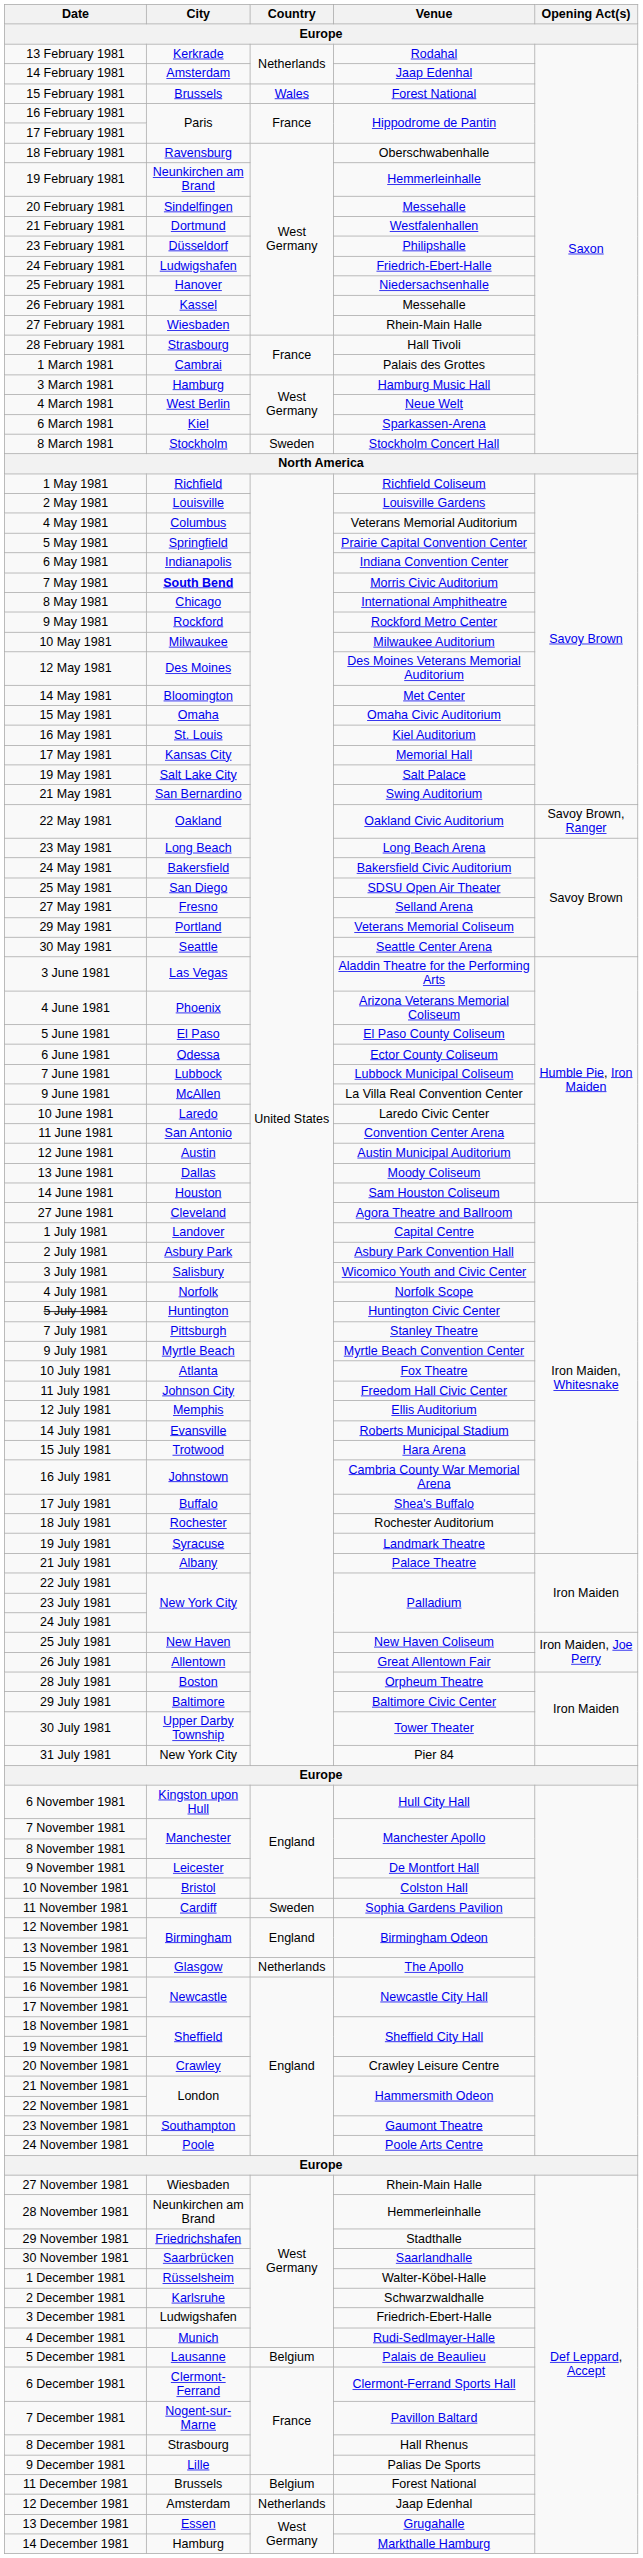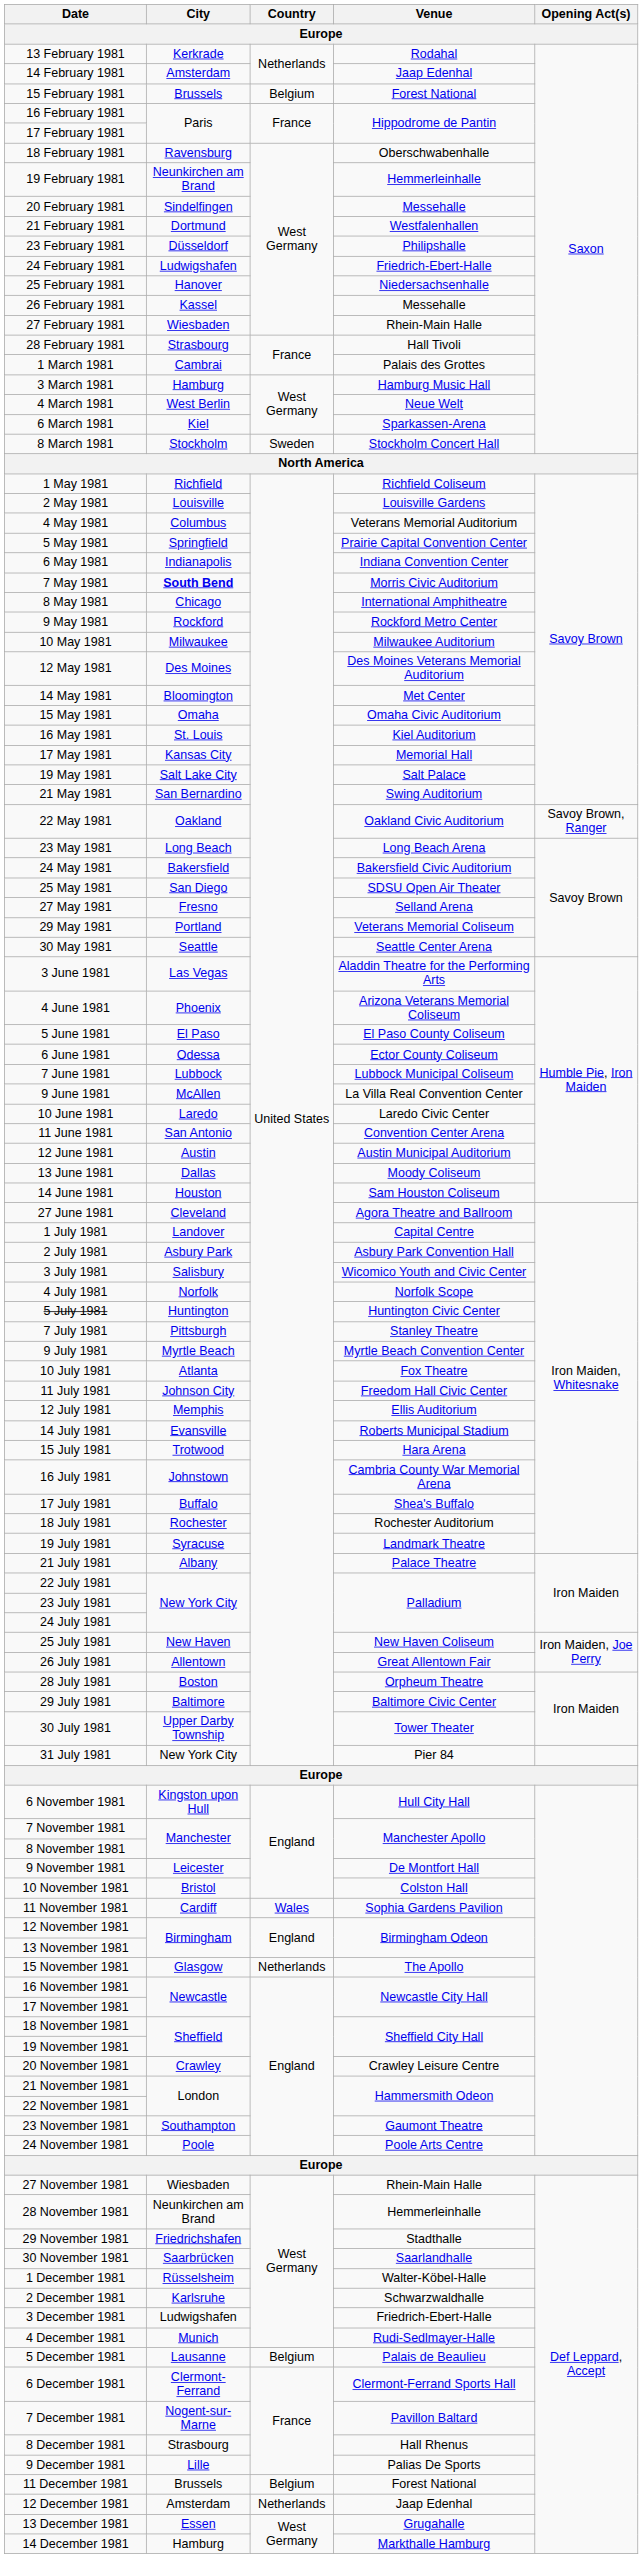 <table class="wikitable" style="text-align:center;">
 <tr>
 <th width="175">Date</th>
 <th width="125">City</th>
 <th width="100">Country</th>
 <th width="250">Venue</th>
 <th width="125">Opening Act(s)</th>
 </tr>
 <tr>
 <th colspan="5">Europe</th>
 </tr>
 <tr>
 <td>13 February 1981</td>
 <td><a href='#'>Kerkrade</a></td>
 <td rowspan="2">Netherlands</td>
 <td><a href='#'>Rodahal</a></td>
 <td rowspan="20"><a href='#'>Saxon</a></td>
 </tr>
 <tr>
 <td>14 February 1981</td>
 <td><a href='#'>Amsterdam</a></td>
 <td><a href='#'>Jaap Edenhal</a></td>
 </tr>
 <tr>
 <td>15 February 1981</td>
 <td><a href='#'>Brussels</a></td>
-<td><a href='#'>Wales</a></td>
+<td>Belgium</td>
 <td><a href='#'>Forest National</a></td>
 </tr>
 <tr>
 <td>16 February 1981</td>
 <td rowspan="2">Paris</td>
 <td rowspan="2">France</td>
 <td rowspan="2"><a href='#'>Hippodrome de Pantin</a></td>
 </tr>
 <tr>
 <td>17 February 1981</td>
 </tr>
 <tr>
 <td>18 February 1981</td>
 <td><a href='#'>Ravensburg</a></td>
 <td rowspan="9">West Germany</td>
 <td>Oberschwabenhalle</td>
 </tr>
 <tr>
 <td>19 February 1981</td>
 <td><a href='#'>Neunkirchen am Brand</a></td>
 <td><a href='#'>Hemmerleinhalle</a></td>
 </tr>
 <tr>
 <td>20 February 1981</td>
 <td><a href='#'>Sindelfingen</a></td>
 <td><a href='#'>Messehalle</a></td>
 </tr>
 <tr>
 <td>21 February 1981</td>
 <td><a href='#'>Dortmund</a></td>
 <td><a href='#'>Westfalenhallen</a></td>
 </tr>
 <tr>
 <td>23 February 1981</td>
 <td><a href='#'>Düsseldorf</a></td>
 <td><a href='#'>Philipshalle</a></td>
 </tr>
 <tr>
 <td>24 February 1981</td>
 <td><a href='#'>Ludwigshafen</a></td>
 <td><a href='#'>Friedrich-Ebert-Halle</a></td>
 </tr>
 <tr>
 <td>25 February 1981</td>
 <td><a href='#'>Hanover</a></td>
 <td><a href='#'>Niedersachsenhalle</a></td>
 </tr>
 <tr>
 <td>26 February 1981</td>
 <td><a href='#'>Kassel</a></td>
 <td>Messehalle</td>
 </tr>
 <tr>
 <td>27 February 1981</td>
 <td><a href='#'>Wiesbaden</a></td>
 <td>Rhein-Main Halle</td>
 </tr>
 <tr>
 <td>28 February 1981</td>
 <td><a href='#'>Strasbourg</a></td>
 <td rowspan="2">France</td>
 <td>Hall Tivoli</td>
 </tr>
 <tr>
 <td>1 March 1981</td>
 <td><a href='#'>Cambrai</a></td>
 <td>Palais des Grottes</td>
 </tr>
 <tr>
 <td>3 March 1981</td>
 <td><a href='#'>Hamburg</a></td>
 <td rowspan="3">West Germany</td>
 <td><a href='#'>Hamburg Music Hall</a></td>
 </tr>
 <tr>
 <td>4 March 1981</td>
 <td><a href='#'>West Berlin</a></td>
 <td><a href='#'>Neue Welt</a></td>
 </tr>
 <tr>
 <td>6 March 1981</td>
 <td><a href='#'>Kiel</a></td>
 <td><a href='#'>Sparkassen-Arena</a></td>
 </tr>
 <tr>
 <td>8 March 1981</td>
 <td><a href='#'>Stockholm</a></td>
 <td>Sweden</td>
 <td><a href='#'>Stockholm Concert Hall</a></td>
 </tr>
 <tr>
 <th colspan="5">North America</th>
 </tr>
 <tr>
 <td>1 May 1981</td>
 <td><a href='#'>Richfield</a></td>
 <td rowspan="61">United States</td>
 <td><a href='#'>Richfield Coliseum</a></td>
 <td rowspan="16"><a href='#'>Savoy Brown</a></td>
 </tr>
 <tr>
 <td>2 May 1981</td>
 <td><a href='#'>Louisville</a></td>
 <td><a href='#'>Louisville Gardens</a></td>
 </tr>
 <tr>
 <td>4 May 1981</td>
 <td><a href='#'>Columbus</a></td>
 <td>Veterans Memorial Auditorium</td>
 </tr>
 <tr>
 <td>5 May 1981</td>
 <td><a href='#'>Springfield</a></td>
 <td><a href='#'>Prairie Capital Convention Center</a></td>
 </tr>
 <tr>
 <td>6 May 1981</td>
 <td><a href='#'>Indianapolis</a></td>
 <td><a href='#'>Indiana Convention Center</a></td>
 </tr>
 <tr>
 <td>7 May 1981</td>
 <td><strong><a href='#'>South Bend</a></strong></td>
 <td><a href='#'>Morris Civic Auditorium</a></td>
 </tr>
 <tr>
 <td>8 May 1981</td>
 <td><a href='#'>Chicago</a></td>
 <td><a href='#'>International Amphitheatre</a></td>
 </tr>
 <tr>
 <td>9 May 1981</td>
 <td><a href='#'>Rockford</a></td>
 <td><a href='#'>Rockford Metro Center</a></td>
 </tr>
 <tr>
 <td>10 May 1981</td>
 <td><a href='#'>Milwaukee</a></td>
 <td><a href='#'>Milwaukee Auditorium</a></td>
 </tr>
 <tr>
 <td>12 May 1981</td>
 <td><a href='#'>Des Moines</a></td>
 <td><a href='#'>Des Moines Veterans Memorial Auditorium</a></td>
 </tr>
 <tr>
 <td>14 May 1981</td>
 <td><a href='#'>Bloomington</a></td>
 <td><a href='#'>Met Center</a></td>
 </tr>
 <tr>
 <td>15 May 1981</td>
 <td><a href='#'>Omaha</a></td>
 <td><a href='#'>Omaha Civic Auditorium</a></td>
 </tr>
 <tr>
 <td>16 May 1981</td>
 <td><a href='#'>St. Louis</a></td>
 <td><a href='#'>Kiel Auditorium</a></td>
 </tr>
 <tr>
 <td>17 May 1981</td>
 <td><a href='#'>Kansas City</a></td>
 <td><a href='#'>Memorial Hall</a></td>
 </tr>
 <tr>
 <td>19 May 1981</td>
 <td><a href='#'>Salt Lake City</a></td>
 <td><a href='#'>Salt Palace</a></td>
 </tr>
 <tr>
 <td>21 May 1981</td>
 <td><a href='#'>San Bernardino</a></td>
 <td><a href='#'>Swing Auditorium</a></td>
 </tr>
 <tr>
 <td>22 May 1981</td>
 <td><a href='#'>Oakland</a></td>
 <td><a href='#'>Oakland Civic Auditorium</a></td>
 <td>Savoy Brown, <a href='#'>Ranger</a></td>
 </tr>
 <tr>
 <td>23 May 1981</td>
 <td><a href='#'>Long Beach</a></td>
 <td><a href='#'>Long Beach Arena</a></td>
 <td rowspan="6">Savoy Brown</td>
 </tr>
 <tr>
 <td>24 May 1981</td>
 <td><a href='#'>Bakersfield</a></td>
 <td><a href='#'>Bakersfield Civic Auditorium</a></td>
 </tr>
 <tr>
 <td>25 May 1981</td>
 <td><a href='#'>San Diego</a></td>
 <td><a href='#'>SDSU Open Air Theater</a></td>
 </tr>
 <tr>
 <td>27 May 1981</td>
 <td><a href='#'>Fresno</a></td>
 <td><a href='#'>Selland Arena</a></td>
 </tr>
 <tr>
 <td>29 May 1981</td>
 <td><a href='#'>Portland</a></td>
 <td><a href='#'>Veterans Memorial Coliseum</a></td>
 </tr>
 <tr>
 <td>30 May 1981</td>
 <td><a href='#'>Seattle</a></td>
 <td><a href='#'>Seattle Center Arena</a></td>
 </tr>
 <tr>
 <td>3 June 1981</td>
 <td><a href='#'>Las Vegas</a></td>
 <td><a href='#'>Aladdin Theatre for the Performing Arts</a></td>
 <td rowspan="11"><a href='#'>Humble Pie</a>, <a href='#'>Iron Maiden</a></td>
 </tr>
 <tr>
 <td>4 June 1981</td>
 <td><a href='#'>Phoenix</a></td>
 <td><a href='#'>Arizona Veterans Memorial Coliseum</a></td>
 </tr>
 <tr>
 <td>5 June 1981</td>
 <td><a href='#'>El Paso</a></td>
 <td><a href='#'>El Paso County Coliseum</a></td>
 </tr>
 <tr>
 <td>6 June 1981</td>
 <td><a href='#'>Odessa</a></td>
 <td><a href='#'>Ector County Coliseum</a></td>
 </tr>
 <tr>
 <td>7 June 1981</td>
 <td><a href='#'>Lubbock</a></td>
 <td><a href='#'>Lubbock Municipal Coliseum</a></td>
 </tr>
 <tr>
 <td>9 June 1981</td>
 <td><a href='#'>McAllen</a></td>
 <td>La Villa Real Convention Center</td>
 </tr>
 <tr>
 <td>10 June 1981</td>
 <td><a href='#'>Laredo</a></td>
 <td>Laredo Civic Center</td>
 </tr>
 <tr>
 <td>11 June 1981</td>
 <td><a href='#'>San Antonio</a></td>
 <td><a href='#'>Convention Center Arena</a></td>
 </tr>
 <tr>
 <td>12 June 1981</td>
 <td><a href='#'>Austin</a></td>
 <td><a href='#'>Austin Municipal Auditorium</a></td>
 </tr>
 <tr>
 <td>13 June 1981</td>
 <td><a href='#'>Dallas</a></td>
 <td><a href='#'>Moody Coliseum</a></td>
 </tr>
 <tr>
 <td>14 June 1981</td>
 <td><a href='#'>Houston</a></td>
 <td><a href='#'>Sam Houston Coliseum</a></td>
 </tr>
 <tr>
 <td>27 June 1981</td>
 <td><a href='#'>Cleveland</a></td>
 <td><a href='#'>Agora Theatre and Ballroom</a></td>
 <td rowspan="17">Iron Maiden, <a href='#'>Whitesnake</a></td>
 </tr>
 <tr>
 <td>1 July 1981</td>
 <td><a href='#'>Landover</a></td>
 <td><a href='#'>Capital Centre</a></td>
 </tr>
 <tr>
 <td>2 July 1981</td>
 <td><a href='#'>Asbury Park</a></td>
 <td><a href='#'>Asbury Park Convention Hall</a></td>
 </tr>
 <tr>
 <td>3 July 1981</td>
 <td><a href='#'>Salisbury</a></td>
 <td><a href='#'>Wicomico Youth and Civic Center</a></td>
 </tr>
 <tr>
 <td>4 July 1981</td>
 <td><a href='#'>Norfolk</a></td>
 <td><a href='#'>Norfolk Scope</a></td>
 </tr>
 <tr>
 <td><s>5 July 1981</s></td>
 <td><a href='#'>Huntington</a></td>
 <td><a href='#'>Huntington Civic Center</a></td>
 </tr>
 <tr>
 <td>7 July 1981</td>
 <td><a href='#'>Pittsburgh</a></td>
 <td><a href='#'>Stanley Theatre</a></td>
 </tr>
 <tr>
 <td>9 July 1981</td>
 <td><a href='#'>Myrtle Beach</a></td>
 <td><a href='#'>Myrtle Beach Convention Center</a></td>
 </tr>
 <tr>
 <td>10 July 1981</td>
 <td><a href='#'>Atlanta</a></td>
 <td><a href='#'>Fox Theatre</a></td>
 </tr>
 <tr>
 <td>11 July 1981</td>
 <td><a href='#'>Johnson City</a></td>
 <td><a href='#'>Freedom Hall Civic Center</a></td>
 </tr>
 <tr>
 <td>12 July 1981</td>
 <td><a href='#'>Memphis</a></td>
 <td><a href='#'>Ellis Auditorium</a></td>
 </tr>
 <tr>
 <td>14 July 1981</td>
 <td><a href='#'>Evansville</a></td>
 <td><a href='#'>Roberts Municipal Stadium</a></td>
 </tr>
 <tr>
 <td>15 July 1981</td>
 <td><a href='#'>Trotwood</a></td>
 <td><a href='#'>Hara Arena</a></td>
 </tr>
 <tr>
 <td>16 July 1981</td>
 <td><a href='#'>Johnstown</a></td>
 <td><a href='#'>Cambria County War Memorial Arena</a></td>
 </tr>
 <tr>
 <td>17 July 1981</td>
 <td><a href='#'>Buffalo</a></td>
 <td><a href='#'>Shea's Buffalo</a></td>
 </tr>
 <tr>
 <td>18 July 1981</td>
 <td><a href='#'>Rochester</a></td>
 <td>Rochester Auditorium</td>
 </tr>
 <tr>
 <td>19 July 1981</td>
 <td><a href='#'>Syracuse</a></td>
 <td><a href='#'>Landmark Theatre</a></td>
 </tr>
 <tr>
 <td>21 July 1981</td>
 <td><a href='#'>Albany</a></td>
 <td><a href='#'>Palace Theatre</a></td>
 <td rowspan="4">Iron Maiden</td>
 </tr>
 <tr>
 <td>22 July 1981</td>
 <td rowspan="3"><a href='#'>New York City</a></td>
 <td rowspan="3"><a href='#'>Palladium</a></td>
 </tr>
 <tr>
 <td>23 July 1981</td>
 </tr>
 <tr>
 <td>24 July 1981</td>
 </tr>
 <tr>
 <td>25 July 1981</td>
 <td><a href='#'>New Haven</a></td>
 <td><a href='#'>New Haven Coliseum</a></td>
 <td rowspan="2">Iron Maiden, <a href='#'>Joe Perry</a></td>
 </tr>
 <tr>
 <td>26 July 1981</td>
 <td><a href='#'>Allentown</a></td>
 <td><a href='#'>Great Allentown Fair</a></td>
 </tr>
 <tr>
 <td>28 July 1981</td>
 <td><a href='#'>Boston</a></td>
 <td><a href='#'>Orpheum Theatre</a></td>
 <td rowspan="3">Iron Maiden</td>
 </tr>
 <tr>
 <td>29 July 1981</td>
 <td><a href='#'>Baltimore</a></td>
 <td><a href='#'>Baltimore Civic Center</a></td>
 </tr>
 <tr>
 <td>30 July 1981</td>
 <td><a href='#'>Upper Darby Township</a></td>
 <td><a href='#'>Tower Theater</a></td>
 </tr>
 <tr>
 <td>31 July 1981</td>
 <td>New York City</td>
 <td>Pier 84</td>
 <td></td>
 </tr>
 <tr>
 <th colspan="5">Europe</th>
 </tr>
 <tr>
 <td>6 November 1981</td>
 <td><a href='#'>Kingston upon Hull</a></td>
 <td rowspan="5">England</td>
 <td><a href='#'>Hull City Hall</a></td>
 <td rowspan="18"></td>
 </tr>
 <tr>
 <td>7 November 1981</td>
 <td rowspan="2"><a href='#'>Manchester</a></td>
 <td rowspan="2"><a href='#'>Manchester Apollo</a></td>
 </tr>
 <tr>
 <td>8 November 1981</td>
 </tr>
 <tr>
 <td>9 November 1981</td>
 <td><a href='#'>Leicester</a></td>
 <td><a href='#'>De Montfort Hall</a></td>
 </tr>
 <tr>
 <td>10 November 1981</td>
 <td><a href='#'>Bristol</a></td>
 <td><a href='#'>Colston Hall</a></td>
 </tr>
 <tr>
 <td>11 November 1981</td>
 <td><a href='#'>Cardiff</a></td>
-<td>Sweden</td>
+<td><a href='#'>Wales</a></td>
 <td><a href='#'>Sophia Gardens Pavilion</a></td>
 </tr>
 <tr>
 <td>12 November 1981</td>
 <td rowspan="2"><a href='#'>Birmingham</a></td>
 <td rowspan="2">England</td>
 <td rowspan="2"><a href='#'>Birmingham Odeon</a></td>
 </tr>
 <tr>
 <td>13 November 1981</td>
 </tr>
 <tr>
 <td>15 November 1981</td>
 <td><a href='#'>Glasgow</a></td>
 <td>Netherlands</td>
 <td><a href='#'>The Apollo</a></td>
 </tr>
 <tr>
 <td>16 November 1981</td>
 <td rowspan="2"><a href='#'>Newcastle</a></td>
 <td rowspan="9">England</td>
 <td rowspan="2"><a href='#'>Newcastle City Hall</a></td>
 </tr>
 <tr>
 <td>17 November 1981</td>
 </tr>
 <tr>
 <td>18 November 1981</td>
 <td rowspan="2"><a href='#'>Sheffield</a></td>
 <td rowspan="2"><a href='#'>Sheffield City Hall</a></td>
 </tr>
 <tr>
 <td>19 November 1981</td>
 </tr>
 <tr>
 <td>20 November 1981</td>
 <td><a href='#'>Crawley</a></td>
 <td>Crawley Leisure Centre</td>
 </tr>
 <tr>
 <td>21 November 1981</td>
 <td rowspan="2">London</td>
 <td rowspan="2"><a href='#'>Hammersmith Odeon</a></td>
 </tr>
 <tr>
 <td>22 November 1981</td>
 </tr>
 <tr>
 <td>23 November 1981</td>
 <td><a href='#'>Southampton</a></td>
 <td><a href='#'>Gaumont Theatre</a></td>
 </tr>
 <tr>
 <td>24 November 1981</td>
 <td><a href='#'>Poole</a></td>
 <td><a href='#'>Poole Arts Centre</a></td>
 </tr>
 <tr>
 <th colspan="5">Europe</th>
 </tr>
 <tr>
 <td>27 November 1981</td>
 <td>Wiesbaden</td>
 <td rowspan="8">West Germany</td>
 <td>Rhein-Main Halle</td>
 <td rowspan="17"><a href='#'>Def Leppard</a>, <a href='#'>Accept</a></td>
 </tr>
 <tr>
 <td>28 November 1981</td>
 <td>Neunkirchen am Brand</td>
 <td>Hemmerleinhalle</td>
 </tr>
 <tr>
 <td>29 November 1981</td>
 <td><a href='#'>Friedrichshafen</a></td>
 <td>Stadthalle</td>
 </tr>
 <tr>
 <td>30 November 1981</td>
 <td><a href='#'>Saarbrücken</a></td>
 <td><a href='#'>Saarlandhalle</a></td>
 </tr>
 <tr>
 <td>1 December 1981</td>
 <td><a href='#'>Rüsselsheim</a></td>
 <td>Walter-Köbel-Halle</td>
 </tr>
 <tr>
 <td>2 December 1981</td>
 <td><a href='#'>Karlsruhe</a></td>
 <td>Schwarzwaldhalle</td>
 </tr>
 <tr>
 <td>3 December 1981</td>
 <td>Ludwigshafen</td>
 <td>Friedrich-Ebert-Halle</td>
 </tr>
 <tr>
 <td>4 December 1981</td>
 <td><a href='#'>Munich</a></td>
 <td><a href='#'>Rudi-Sedlmayer-Halle</a></td>
 </tr>
 <tr>
 <td>5 December 1981</td>
 <td><a href='#'>Lausanne</a></td>
 <td>Belgium</td>
 <td><a href='#'>Palais de Beaulieu</a></td>
 </tr>
 <tr>
 <td>6 December 1981</td>
 <td><a href='#'>Clermont-Ferrand</a></td>
 <td rowspan="4">France</td>
 <td><a href='#'>Clermont-Ferrand Sports Hall</a></td>
 </tr>
 <tr>
 <td>7 December 1981</td>
 <td><a href='#'>Nogent-sur-Marne</a></td>
 <td><a href='#'>Pavillon Baltard</a></td>
 </tr>
 <tr>
 <td>8 December 1981</td>
 <td>Strasbourg</td>
 <td>Hall Rhenus</td>
 </tr>
 <tr>
 <td>9 December 1981</td>
 <td><a href='#'>Lille</a></td>
 <td>Palias De Sports</td>
 </tr>
 <tr>
 <td>11 December 1981</td>
 <td>Brussels</td>
 <td>Belgium</td>
 <td>Forest National</td>
 </tr>
 <tr>
 <td>12 December 1981</td>
 <td>Amsterdam</td>
 <td>Netherlands</td>
 <td>Jaap Edenhal</td>
 </tr>
 <tr>
 <td>13 December 1981</td>
 <td><a href='#'>Essen</a></td>
 <td rowspan="2">West Germany</td>
 <td><a href='#'>Grugahalle</a></td>
 </tr>
 <tr>
 <td>14 December 1981</td>
 <td>Hamburg</td>
 <td><a href='#'>Markthalle Hamburg</a></td>
 </tr>
 </table>
